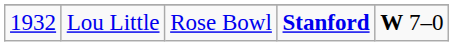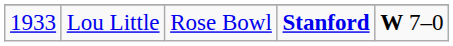 <table class="wikitable">
 <tr>
 </tr>
 <tr>
-<td><a href='#'>1932</a></td>
+<td><a href='#'>1933</a></td>
 <td><a href='#'>Lou Little</a></td>
 <td><a href='#'>Rose Bowl</a></td>
 <td><strong><a href='#'>Stanford</a></strong></td>
 <td><strong>W</strong> 7–0</td>
 </tr>
 </table>
